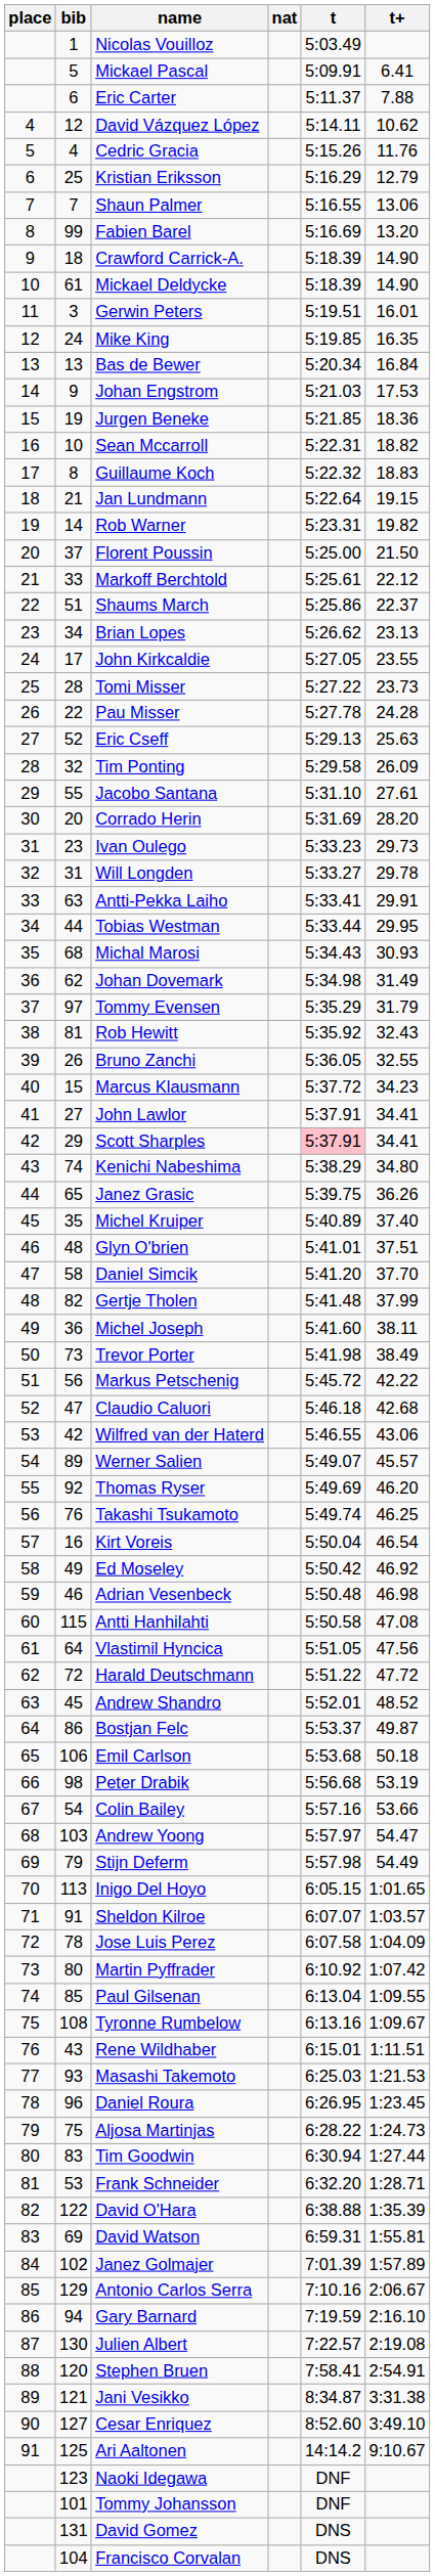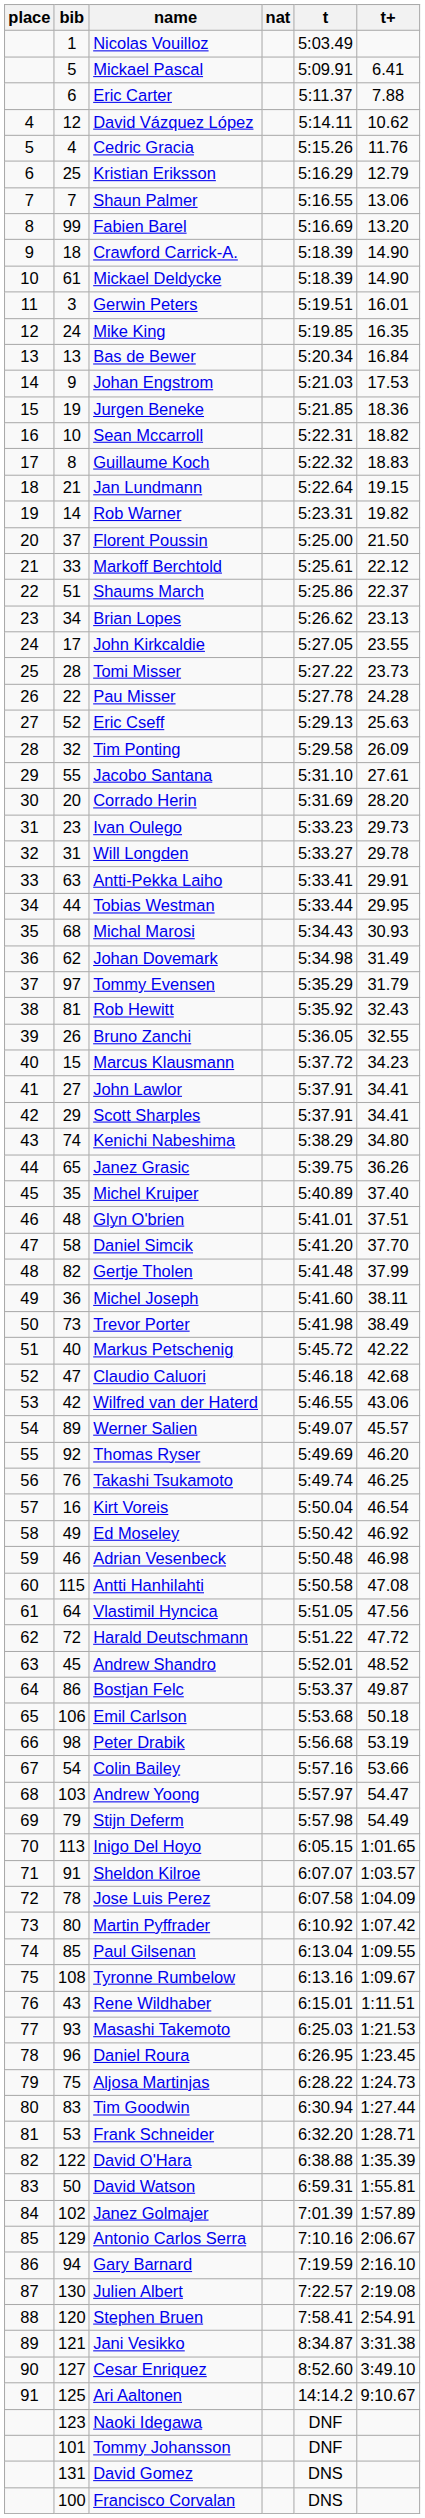 <table class="wikitable" border="1" style="text-align:center">
 <tr>
 <th>place</th>
 <th>bib</th>
 <th>name</th>
 <th>nat</th>
 <th>t</th>
 <th>t+</th>
 </tr>
 <tr>
 <td></td>
 <td>1</td>
 <td align=left><a href='#'>Nicolas Vouilloz</a></td>
 <td align=left></td>
 <td>5:03.49</td>
 <td></td>
 </tr>
 <tr>
 <td></td>
 <td>5</td>
 <td align=left><a href='#'>Mickael Pascal</a></td>
 <td align=left></td>
 <td>5:09.91</td>
 <td>6.41</td>
 </tr>
 <tr>
 <td></td>
 <td>6</td>
 <td align=left><a href='#'>Eric Carter</a></td>
 <td align=left></td>
 <td>5:11.37</td>
 <td>7.88</td>
 </tr>
 <tr>
 <td>4</td>
 <td>12</td>
 <td align=left><a href='#'>David Vázquez López</a></td>
 <td align=left></td>
 <td>5:14.11</td>
 <td>10.62</td>
 </tr>
 <tr>
 <td>5</td>
 <td>4</td>
 <td align=left><a href='#'>Cedric Gracia</a></td>
 <td align=left></td>
 <td>5:15.26</td>
 <td>11.76</td>
 </tr>
 <tr>
 <td>6</td>
 <td>25</td>
 <td align=left><a href='#'>Kristian Eriksson</a></td>
 <td align=left></td>
 <td>5:16.29</td>
 <td>12.79</td>
 </tr>
 <tr>
 <td>7</td>
 <td>7</td>
 <td align=left><a href='#'>Shaun Palmer</a></td>
 <td align=left></td>
 <td>5:16.55</td>
 <td>13.06</td>
 </tr>
 <tr>
 <td>8</td>
 <td>99</td>
 <td align=left><a href='#'>Fabien Barel</a></td>
 <td align=left></td>
 <td>5:16.69</td>
 <td>13.20</td>
 </tr>
 <tr>
 <td>9</td>
 <td>18</td>
 <td align=left><a href='#'>Crawford Carrick-A.</a></td>
 <td align=left></td>
 <td>5:18.39</td>
 <td>14.90</td>
 </tr>
 <tr>
 <td>10</td>
 <td>61</td>
 <td align=left><a href='#'>Mickael Deldycke</a></td>
 <td align=left></td>
 <td>5:18.39</td>
 <td>14.90</td>
 </tr>
 <tr>
 <td>11</td>
 <td>3</td>
 <td align=left><a href='#'>Gerwin Peters</a></td>
 <td align=left></td>
 <td>5:19.51</td>
 <td>16.01</td>
 </tr>
 <tr>
 <td>12</td>
 <td>24</td>
 <td align=left><a href='#'>Mike King</a></td>
 <td align=left></td>
 <td>5:19.85</td>
 <td>16.35</td>
 </tr>
 <tr>
 <td>13</td>
 <td>13</td>
 <td align=left><a href='#'>Bas de Bewer</a></td>
 <td align=left></td>
 <td>5:20.34</td>
 <td>16.84</td>
 </tr>
 <tr>
 <td>14</td>
 <td>9</td>
 <td align=left><a href='#'>Johan Engstrom</a></td>
 <td align=left></td>
 <td>5:21.03</td>
 <td>17.53</td>
 </tr>
 <tr>
 <td>15</td>
 <td>19</td>
 <td align=left><a href='#'>Jurgen Beneke</a></td>
 <td align=left></td>
 <td>5:21.85</td>
 <td>18.36</td>
 </tr>
 <tr>
 <td>16</td>
 <td>10</td>
 <td align=left><a href='#'>Sean Mccarroll</a></td>
 <td align=left></td>
 <td>5:22.31</td>
 <td>18.82</td>
 </tr>
 <tr>
 <td>17</td>
 <td>8</td>
 <td align=left><a href='#'>Guillaume Koch</a></td>
 <td align=left></td>
 <td>5:22.32</td>
 <td>18.83</td>
 </tr>
 <tr>
 <td>18</td>
 <td>21</td>
 <td align=left><a href='#'>Jan Lundmann</a></td>
 <td align=left></td>
 <td>5:22.64</td>
 <td>19.15</td>
 </tr>
 <tr>
 <td>19</td>
 <td>14</td>
 <td align=left><a href='#'>Rob Warner</a></td>
 <td align=left></td>
 <td>5:23.31</td>
 <td>19.82</td>
 </tr>
 <tr>
 <td>20</td>
 <td>37</td>
 <td align=left><a href='#'>Florent Poussin</a></td>
 <td align=left></td>
 <td>5:25.00</td>
 <td>21.50</td>
 </tr>
 <tr>
 <td>21</td>
 <td>33</td>
 <td align=left><a href='#'>Markoff Berchtold</a></td>
 <td align=left></td>
 <td>5:25.61</td>
 <td>22.12</td>
 </tr>
 <tr>
 <td>22</td>
 <td>51</td>
 <td align=left><a href='#'>Shaums March</a></td>
 <td align=left></td>
 <td>5:25.86</td>
 <td>22.37</td>
 </tr>
 <tr>
 <td>23</td>
 <td>34</td>
 <td align=left><a href='#'>Brian Lopes</a></td>
 <td align=left></td>
 <td>5:26.62</td>
 <td>23.13</td>
 </tr>
 <tr>
 <td>24</td>
 <td>17</td>
 <td align=left><a href='#'>John Kirkcaldie</a></td>
 <td align=left></td>
 <td>5:27.05</td>
 <td>23.55</td>
 </tr>
 <tr>
 <td>25</td>
 <td>28</td>
 <td align=left><a href='#'>Tomi Misser</a></td>
 <td align=left></td>
 <td>5:27.22</td>
 <td>23.73</td>
 </tr>
 <tr>
 <td>26</td>
 <td>22</td>
 <td align=left><a href='#'>Pau Misser</a></td>
 <td align=left></td>
 <td>5:27.78</td>
 <td>24.28</td>
 </tr>
 <tr>
 <td>27</td>
 <td>52</td>
 <td align=left><a href='#'>Eric Cseff</a></td>
 <td align=left></td>
 <td>5:29.13</td>
 <td>25.63</td>
 </tr>
 <tr>
 <td>28</td>
 <td>32</td>
 <td align=left><a href='#'>Tim Ponting</a></td>
 <td align=left></td>
 <td>5:29.58</td>
 <td>26.09</td>
 </tr>
 <tr>
 <td>29</td>
 <td>55</td>
 <td align=left><a href='#'>Jacobo Santana</a></td>
 <td align=left></td>
 <td>5:31.10</td>
 <td>27.61</td>
 </tr>
 <tr>
 <td>30</td>
 <td>20</td>
 <td align=left><a href='#'>Corrado Herin</a></td>
 <td align=left></td>
 <td>5:31.69</td>
 <td>28.20</td>
 </tr>
 <tr>
 <td>31</td>
 <td>23</td>
 <td align=left><a href='#'>Ivan Oulego</a></td>
 <td align=left></td>
 <td>5:33.23</td>
 <td>29.73</td>
 </tr>
 <tr>
 <td>32</td>
 <td>31</td>
 <td align=left><a href='#'>Will Longden</a></td>
 <td align=left></td>
 <td>5:33.27</td>
 <td>29.78</td>
 </tr>
 <tr>
 <td>33</td>
 <td>63</td>
 <td align=left><a href='#'>Antti-Pekka Laiho</a></td>
 <td align=left></td>
 <td>5:33.41</td>
 <td>29.91</td>
 </tr>
 <tr>
 <td>34</td>
 <td>44</td>
 <td align=left><a href='#'>Tobias Westman</a></td>
 <td align=left></td>
 <td>5:33.44</td>
 <td>29.95</td>
 </tr>
 <tr>
 <td>35</td>
 <td>68</td>
 <td align=left><a href='#'>Michal Marosi</a></td>
 <td align=left></td>
 <td>5:34.43</td>
 <td>30.93</td>
 </tr>
 <tr>
 <td>36</td>
 <td>62</td>
 <td align=left><a href='#'>Johan Dovemark</a></td>
 <td align=left></td>
 <td>5:34.98</td>
 <td>31.49</td>
 </tr>
 <tr>
 <td>37</td>
 <td>97</td>
 <td align=left><a href='#'>Tommy Evensen</a></td>
 <td align=left></td>
 <td>5:35.29</td>
 <td>31.79</td>
 </tr>
 <tr>
 <td>38</td>
 <td>81</td>
 <td align=left><a href='#'>Rob Hewitt</a></td>
 <td align=left></td>
 <td>5:35.92</td>
 <td>32.43</td>
 </tr>
 <tr>
 <td>39</td>
 <td>26</td>
 <td align=left><a href='#'>Bruno Zanchi</a></td>
 <td align=left></td>
 <td>5:36.05</td>
 <td>32.55</td>
 </tr>
 <tr>
 <td>40</td>
 <td>15</td>
 <td align=left><a href='#'>Marcus Klausmann</a></td>
 <td align=left></td>
 <td>5:37.72</td>
 <td>34.23</td>
 </tr>
 <tr>
 <td>41</td>
 <td>27</td>
 <td align=left><a href='#'>John Lawlor</a></td>
 <td align=left></td>
 <td>5:37.91</td>
 <td>34.41</td>
 </tr>
 <tr>
 <td>42</td>
 <td>29</td>
 <td align=left><a href='#'>Scott Sharples</a></td>
 <td align=left></td>
-<td style="background: pink;">5:37.91</td>
+<td>5:37.91</td>
 <td>34.41</td>
 </tr>
 <tr>
 <td>43</td>
 <td>74</td>
 <td align=left><a href='#'>Kenichi Nabeshima</a></td>
 <td align=left></td>
 <td>5:38.29</td>
 <td>34.80</td>
 </tr>
 <tr>
 <td>44</td>
 <td>65</td>
 <td align=left><a href='#'>Janez Grasic</a></td>
 <td align=left></td>
 <td>5:39.75</td>
 <td>36.26</td>
 </tr>
 <tr>
 <td>45</td>
 <td>35</td>
 <td align=left><a href='#'>Michel Kruiper</a></td>
 <td align=left></td>
 <td>5:40.89</td>
 <td>37.40</td>
 </tr>
 <tr>
 <td>46</td>
 <td>48</td>
 <td align=left><a href='#'>Glyn O'brien</a></td>
 <td align=left></td>
 <td>5:41.01</td>
 <td>37.51</td>
 </tr>
 <tr>
 <td>47</td>
 <td>58</td>
 <td align=left><a href='#'>Daniel Simcik</a></td>
 <td align=left></td>
 <td>5:41.20</td>
 <td>37.70</td>
 </tr>
 <tr>
 <td>48</td>
 <td>82</td>
 <td align=left><a href='#'>Gertje Tholen</a></td>
 <td align=left></td>
 <td>5:41.48</td>
 <td>37.99</td>
 </tr>
 <tr>
 <td>49</td>
 <td>36</td>
 <td align=left><a href='#'>Michel Joseph</a></td>
 <td align=left></td>
 <td>5:41.60</td>
 <td>38.11</td>
 </tr>
 <tr>
 <td>50</td>
 <td>73</td>
 <td align=left><a href='#'>Trevor Porter</a></td>
 <td align=left></td>
 <td>5:41.98</td>
 <td>38.49</td>
 </tr>
 <tr>
 <td>51</td>
-<td>56</td>
+<td>40</td>
 <td align=left><a href='#'>Markus Petschenig</a></td>
 <td align=left></td>
 <td>5:45.72</td>
 <td>42.22</td>
 </tr>
 <tr>
 <td>52</td>
 <td>47</td>
 <td align=left><a href='#'>Claudio Caluori</a></td>
 <td align=left></td>
 <td>5:46.18</td>
 <td>42.68</td>
 </tr>
 <tr>
 <td>53</td>
 <td>42</td>
 <td align=left><a href='#'>Wilfred van der Haterd</a></td>
 <td align=left></td>
 <td>5:46.55</td>
 <td>43.06</td>
 </tr>
 <tr>
 <td>54</td>
 <td>89</td>
 <td align=left><a href='#'>Werner Salien</a></td>
 <td align=left></td>
 <td>5:49.07</td>
 <td>45.57</td>
 </tr>
 <tr>
 <td>55</td>
 <td>92</td>
 <td align=left><a href='#'>Thomas Ryser</a></td>
 <td align=left></td>
 <td>5:49.69</td>
 <td>46.20</td>
 </tr>
 <tr>
 <td>56</td>
 <td>76</td>
 <td align=left><a href='#'>Takashi Tsukamoto</a></td>
 <td align=left></td>
 <td>5:49.74</td>
 <td>46.25</td>
 </tr>
 <tr>
 <td>57</td>
 <td>16</td>
 <td align=left><a href='#'>Kirt Voreis</a></td>
 <td align=left></td>
 <td>5:50.04</td>
 <td>46.54</td>
 </tr>
 <tr>
 <td>58</td>
 <td>49</td>
 <td align=left><a href='#'>Ed Moseley</a></td>
 <td align=left></td>
 <td>5:50.42</td>
 <td>46.92</td>
 </tr>
 <tr>
 <td>59</td>
 <td>46</td>
 <td align=left><a href='#'>Adrian Vesenbeck</a></td>
 <td align=left></td>
 <td>5:50.48</td>
 <td>46.98</td>
 </tr>
 <tr>
 <td>60</td>
 <td>115</td>
 <td align=left><a href='#'>Antti Hanhilahti</a></td>
 <td align=left></td>
 <td>5:50.58</td>
 <td>47.08</td>
 </tr>
 <tr>
 <td>61</td>
 <td>64</td>
 <td align=left><a href='#'>Vlastimil Hyncica</a></td>
 <td align=left></td>
 <td>5:51.05</td>
 <td>47.56</td>
 </tr>
 <tr>
 <td>62</td>
 <td>72</td>
 <td align=left><a href='#'>Harald Deutschmann</a></td>
 <td align=left></td>
 <td>5:51.22</td>
 <td>47.72</td>
 </tr>
 <tr>
 <td>63</td>
 <td>45</td>
 <td align=left><a href='#'>Andrew Shandro</a></td>
 <td align=left></td>
 <td>5:52.01</td>
 <td>48.52</td>
 </tr>
 <tr>
 <td>64</td>
 <td>86</td>
 <td align=left><a href='#'>Bostjan Felc</a></td>
 <td align=left></td>
 <td>5:53.37</td>
 <td>49.87</td>
 </tr>
 <tr>
 <td>65</td>
 <td>106</td>
 <td align=left><a href='#'>Emil Carlson</a></td>
 <td align=left></td>
 <td>5:53.68</td>
 <td>50.18</td>
 </tr>
 <tr>
 <td>66</td>
 <td>98</td>
 <td align=left><a href='#'>Peter Drabik</a></td>
 <td align=left></td>
 <td>5:56.68</td>
 <td>53.19</td>
 </tr>
 <tr>
 <td>67</td>
 <td>54</td>
 <td align=left><a href='#'>Colin Bailey</a></td>
 <td align=left></td>
 <td>5:57.16</td>
 <td>53.66</td>
 </tr>
 <tr>
 <td>68</td>
 <td>103</td>
 <td align=left><a href='#'>Andrew Yoong</a></td>
 <td align=left></td>
 <td>5:57.97</td>
 <td>54.47</td>
 </tr>
 <tr>
 <td>69</td>
 <td>79</td>
 <td align=left><a href='#'>Stijn Deferm</a></td>
 <td align=left></td>
 <td>5:57.98</td>
 <td>54.49</td>
 </tr>
 <tr>
 <td>70</td>
 <td>113</td>
 <td align=left><a href='#'>Inigo Del Hoyo</a></td>
 <td align=left></td>
 <td>6:05.15</td>
 <td>1:01.65</td>
 </tr>
 <tr>
 <td>71</td>
 <td>91</td>
 <td align=left><a href='#'>Sheldon Kilroe</a></td>
 <td align=left></td>
 <td>6:07.07</td>
 <td>1:03.57</td>
 </tr>
 <tr>
 <td>72</td>
 <td>78</td>
 <td align=left><a href='#'>Jose Luis Perez</a></td>
 <td align=left></td>
 <td>6:07.58</td>
 <td>1:04.09</td>
 </tr>
 <tr>
 <td>73</td>
 <td>80</td>
 <td align=left><a href='#'>Martin Pyffrader</a></td>
 <td align=left></td>
 <td>6:10.92</td>
 <td>1:07.42</td>
 </tr>
 <tr>
 <td>74</td>
 <td>85</td>
 <td align=left><a href='#'>Paul Gilsenan</a></td>
 <td align=left></td>
 <td>6:13.04</td>
 <td>1:09.55</td>
 </tr>
 <tr>
 <td>75</td>
 <td>108</td>
 <td align=left><a href='#'>Tyronne Rumbelow</a></td>
 <td align=left></td>
 <td>6:13.16</td>
 <td>1:09.67</td>
 </tr>
 <tr>
 <td>76</td>
 <td>43</td>
 <td align=left><a href='#'>Rene Wildhaber</a></td>
 <td align=left></td>
 <td>6:15.01</td>
 <td>1:11.51</td>
 </tr>
 <tr>
 <td>77</td>
 <td>93</td>
 <td align=left><a href='#'>Masashi Takemoto</a></td>
 <td align=left></td>
 <td>6:25.03</td>
 <td>1:21.53</td>
 </tr>
 <tr>
 <td>78</td>
 <td>96</td>
 <td align=left><a href='#'>Daniel Roura</a></td>
 <td align=left></td>
 <td>6:26.95</td>
 <td>1:23.45</td>
 </tr>
 <tr>
 <td>79</td>
 <td>75</td>
 <td align=left><a href='#'>Aljosa Martinjas</a></td>
 <td align=left></td>
 <td>6:28.22</td>
 <td>1:24.73</td>
 </tr>
 <tr>
 <td>80</td>
 <td>83</td>
 <td align=left><a href='#'>Tim Goodwin</a></td>
 <td align=left></td>
 <td>6:30.94</td>
 <td>1:27.44</td>
 </tr>
 <tr>
 <td>81</td>
 <td>53</td>
 <td align=left><a href='#'>Frank Schneider</a></td>
 <td align=left></td>
 <td>6:32.20</td>
 <td>1:28.71</td>
 </tr>
 <tr>
 <td>82</td>
 <td>122</td>
 <td align=left><a href='#'>David O'Hara</a></td>
 <td align=left></td>
 <td>6:38.88</td>
 <td>1:35.39</td>
 </tr>
 <tr>
 <td>83</td>
-<td>69</td>
+<td>50</td>
 <td align=left><a href='#'>David Watson</a></td>
 <td align=left></td>
 <td>6:59.31</td>
 <td>1:55.81</td>
 </tr>
 <tr>
 <td>84</td>
 <td>102</td>
 <td align=left><a href='#'>Janez Golmajer</a></td>
 <td align=left></td>
 <td>7:01.39</td>
 <td>1:57.89</td>
 </tr>
 <tr>
 <td>85</td>
 <td>129</td>
 <td align=left><a href='#'>Antonio Carlos Serra</a></td>
 <td align=left></td>
 <td>7:10.16</td>
 <td>2:06.67</td>
 </tr>
 <tr>
 <td>86</td>
 <td>94</td>
 <td align=left><a href='#'>Gary Barnard</a></td>
 <td align=left></td>
 <td>7:19.59</td>
 <td>2:16.10</td>
 </tr>
 <tr>
 <td>87</td>
 <td>130</td>
 <td align=left><a href='#'>Julien Albert</a></td>
 <td align=left></td>
 <td>7:22.57</td>
 <td>2:19.08</td>
 </tr>
 <tr>
 <td>88</td>
 <td>120</td>
 <td align=left><a href='#'>Stephen Bruen</a></td>
 <td align=left></td>
 <td>7:58.41</td>
 <td>2:54.91</td>
 </tr>
 <tr>
 <td>89</td>
 <td>121</td>
 <td align=left><a href='#'>Jani Vesikko</a></td>
 <td align=left></td>
 <td>8:34.87</td>
 <td>3:31.38</td>
 </tr>
 <tr>
 <td>90</td>
 <td>127</td>
 <td align=left><a href='#'>Cesar Enriquez</a></td>
 <td align=left></td>
 <td>8:52.60</td>
 <td>3:49.10</td>
 </tr>
 <tr>
 <td>91</td>
 <td>125</td>
 <td align=left><a href='#'>Ari Aaltonen</a></td>
 <td align=left></td>
 <td>14:14.2</td>
 <td>9:10.67</td>
 </tr>
 <tr>
 <td></td>
 <td>123</td>
 <td align=left><a href='#'>Naoki Idegawa</a></td>
 <td align=left></td>
 <td>DNF</td>
 <td></td>
 </tr>
 <tr>
 <td></td>
 <td>101</td>
 <td align=left><a href='#'>Tommy Johansson</a></td>
 <td align=left></td>
 <td>DNF</td>
 <td></td>
 </tr>
 <tr>
 <td></td>
 <td>131</td>
 <td align=left><a href='#'>David Gomez</a></td>
 <td align=left></td>
 <td>DNS</td>
 <td></td>
 </tr>
 <tr>
 <td></td>
-<td>104</td>
+<td>100</td>
 <td align=left><a href='#'>Francisco Corvalan</a></td>
 <td align=left></td>
 <td>DNS</td>
 <td></td>
 </tr>
 </table>
